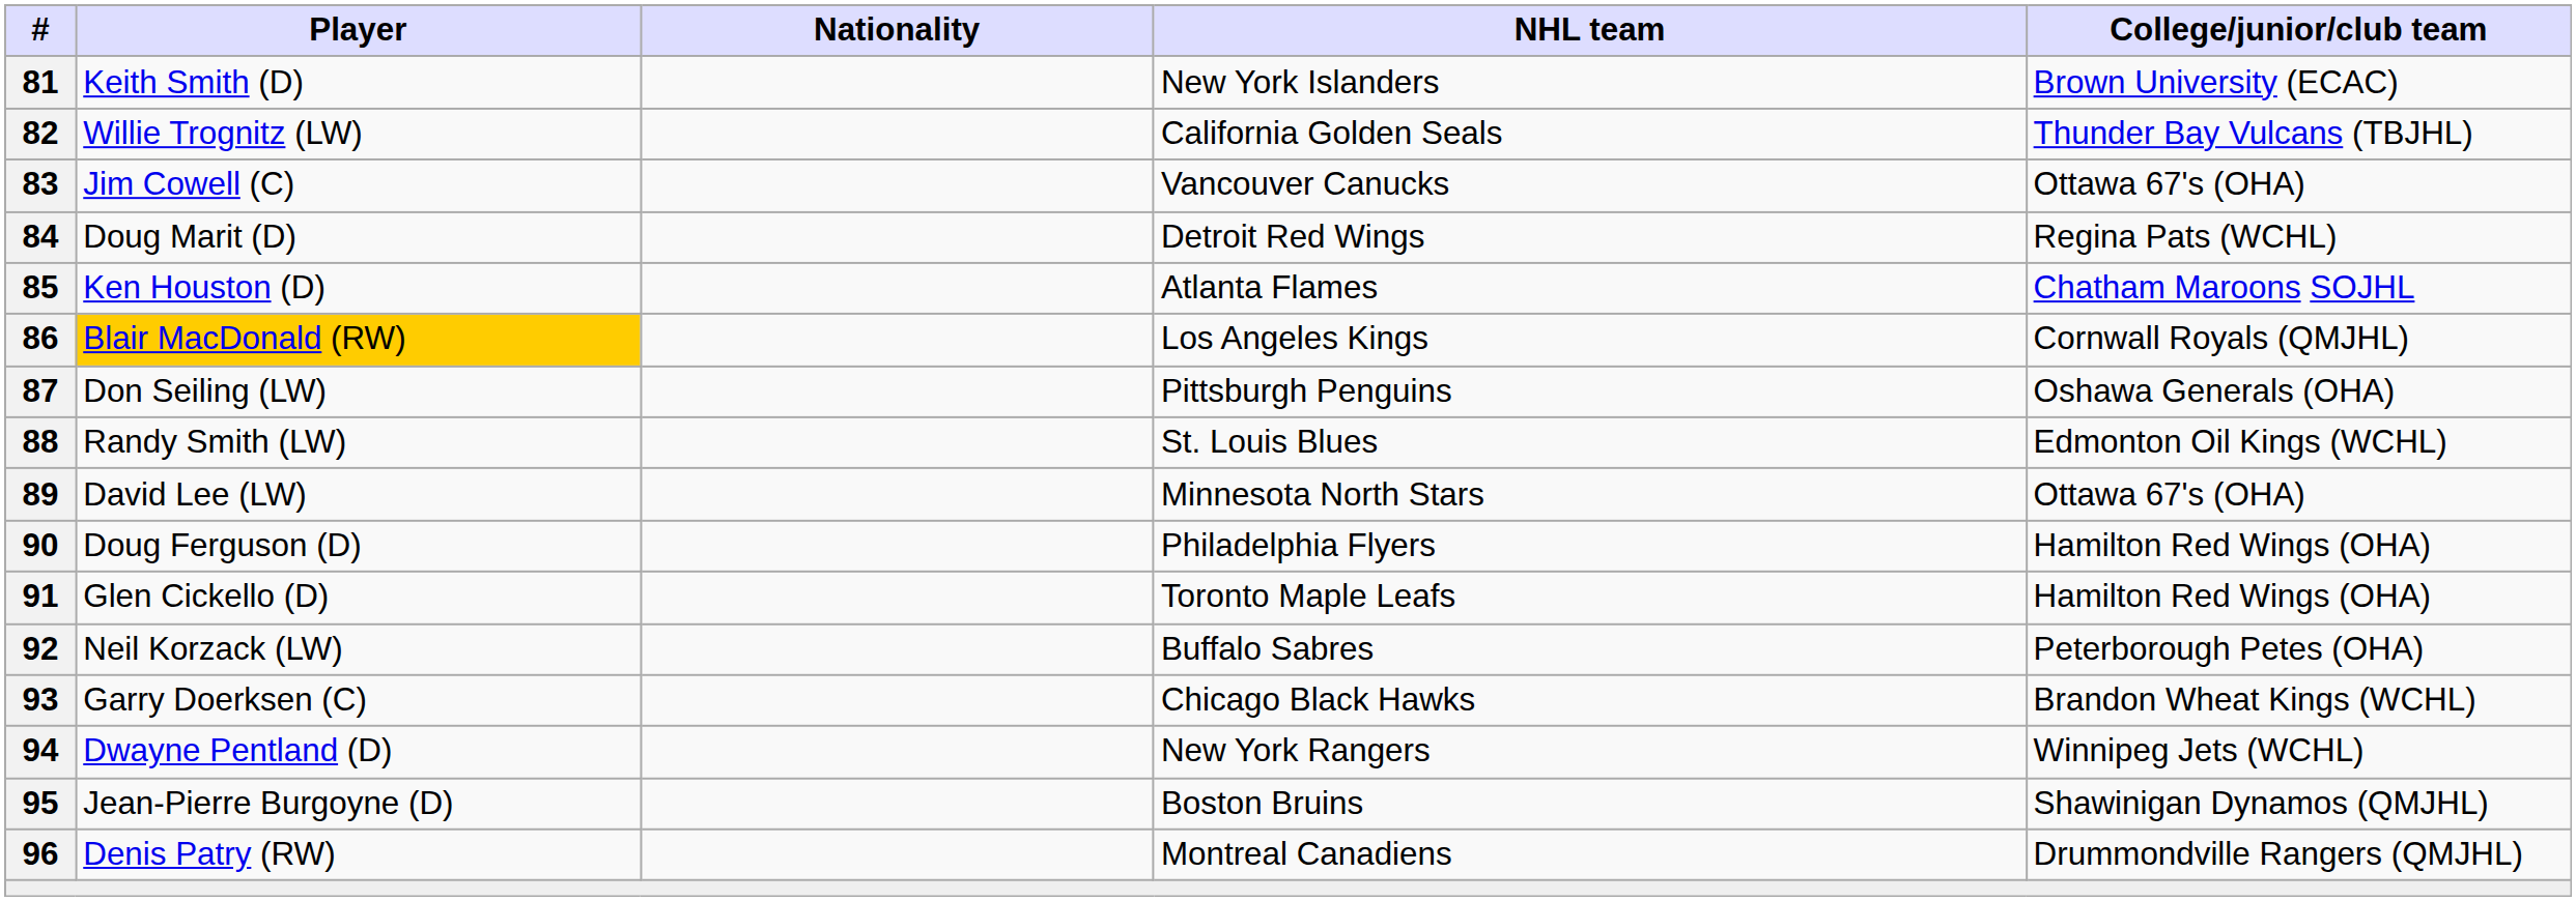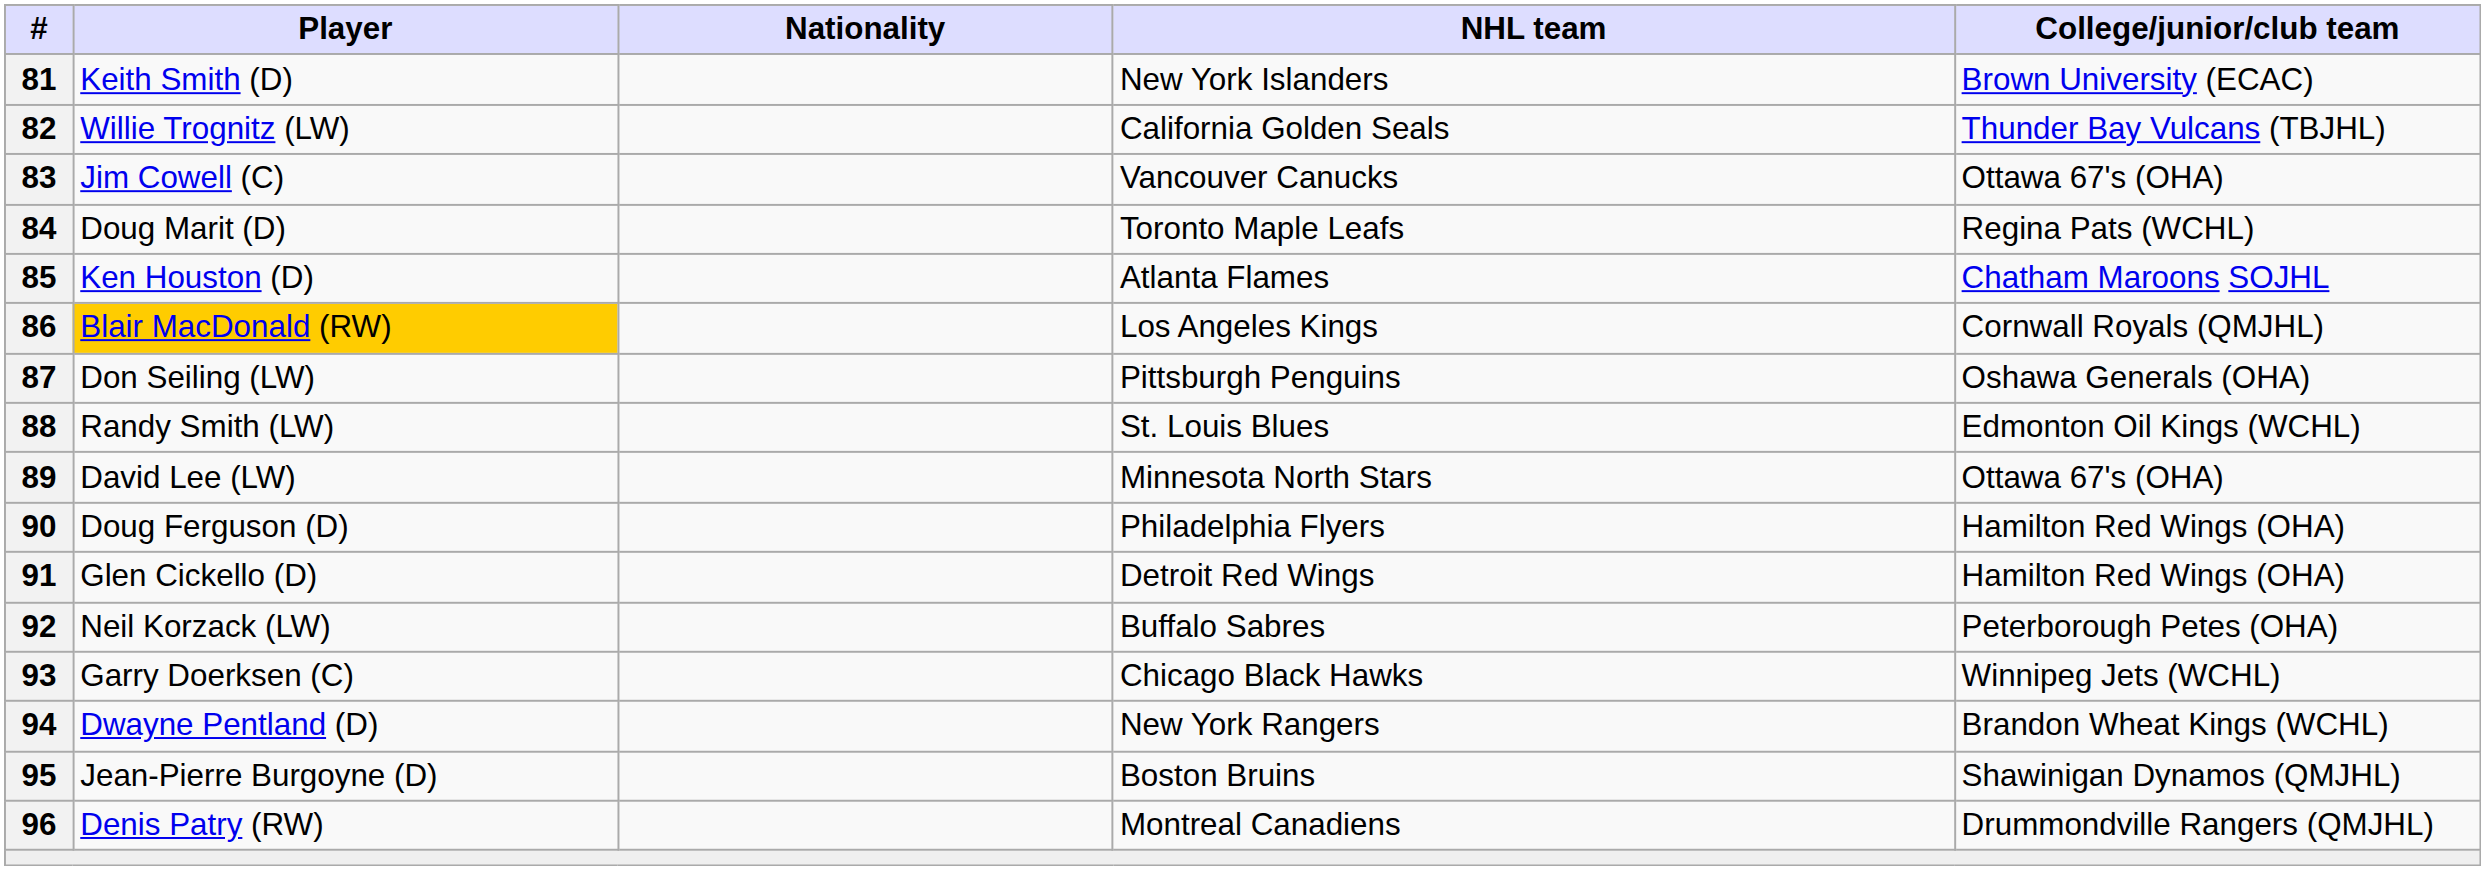 <table class="wikitable" style="width: 100%">
 <tr>
 <th style="background:#ddf; width:2.75%;">#</th>
 <th style="background:#ddf; width:22.0%;">Player</th>
 <th style="background:#ddf; width:20.0%;">Nationality</th>
 <th style="background:#ddf; width:34.0%;">NHL team</th>
 <th style="background:#ddf; width:100.0%;">College/junior/club team</th>
 </tr>
 <tr>
 <th>81</th>
 <td><a href='#'>Keith Smith</a> (D)</td>
 <td></td>
 <td>New York Islanders</td>
 <td><a href='#'>Brown University</a> (ECAC)</td>
 </tr>
 <tr>
 <th>82</th>
 <td><a href='#'>Willie Trognitz</a> (LW)</td>
 <td></td>
 <td>California Golden Seals</td>
 <td><a href='#'>Thunder Bay Vulcans</a> (TBJHL)</td>
 </tr>
 <tr>
 <th>83</th>
 <td><a href='#'>Jim Cowell</a> (C)</td>
 <td></td>
 <td>Vancouver Canucks</td>
 <td>Ottawa 67's (OHA)</td>
 </tr>
 <tr>
 <th>84</th>
 <td>Doug Marit (D)</td>
 <td></td>
-<td>Detroit Red Wings</td>
+<td>Toronto Maple Leafs</td>
 <td>Regina Pats (WCHL)</td>
 </tr>
 <tr>
 <th>85</th>
 <td><a href='#'>Ken Houston</a> (D)</td>
 <td></td>
 <td>Atlanta Flames</td>
 <td><a href='#'>Chatham Maroons</a> <a href='#'>SOJHL</a></td>
 </tr>
 <tr>
 <th>86</th>
 <td bgcolor="#FFCC00"><a href='#'>Blair MacDonald</a> (RW)</td>
 <td></td>
 <td>Los Angeles Kings</td>
 <td>Cornwall Royals (QMJHL)</td>
 </tr>
 <tr>
 <th>87</th>
 <td>Don Seiling (LW)</td>
 <td></td>
 <td>Pittsburgh Penguins</td>
 <td>Oshawa Generals (OHA)</td>
 </tr>
 <tr>
 <th>88</th>
 <td>Randy Smith (LW)</td>
 <td></td>
 <td>St. Louis Blues</td>
 <td>Edmonton Oil Kings (WCHL)</td>
 </tr>
 <tr>
 <th>89</th>
 <td>David Lee (LW)</td>
 <td><br></td>
 <td>Minnesota North Stars</td>
 <td>Ottawa 67's (OHA)</td>
 </tr>
 <tr>
 <th>90</th>
 <td>Doug Ferguson (D)</td>
 <td></td>
 <td>Philadelphia Flyers</td>
 <td>Hamilton Red Wings (OHA)</td>
 </tr>
 <tr>
 <th>91</th>
 <td>Glen Cickello (D)</td>
 <td></td>
-<td>Toronto Maple Leafs</td>
+<td>Detroit Red Wings</td>
 <td>Hamilton Red Wings (OHA)</td>
 </tr>
 <tr>
 <th>92</th>
 <td>Neil Korzack (LW)</td>
 <td></td>
 <td>Buffalo Sabres</td>
 <td>Peterborough Petes (OHA)</td>
 </tr>
 <tr>
 <th>93</th>
 <td>Garry Doerksen (C)</td>
 <td></td>
 <td>Chicago Black Hawks</td>
-<td>Brandon Wheat Kings (WCHL)</td>
+<td>Winnipeg Jets (WCHL)</td>
 </tr>
 <tr>
 <th>94</th>
 <td><a href='#'>Dwayne Pentland</a> (D)</td>
 <td></td>
 <td>New York Rangers</td>
-<td>Winnipeg Jets (WCHL)</td>
+<td>Brandon Wheat Kings (WCHL)</td>
 </tr>
 <tr>
 <th>95</th>
 <td>Jean-Pierre Burgoyne (D)</td>
 <td></td>
 <td>Boston Bruins</td>
 <td>Shawinigan Dynamos (QMJHL)</td>
 </tr>
 <tr>
 <th>96</th>
 <td><a href='#'>Denis Patry</a> (RW)</td>
 <td></td>
 <td>Montreal Canadiens</td>
 <td>Drummondville Rangers (QMJHL)</td>
 </tr>
 <tr>
 <td align=center colspan="6" bgcolor="#efefef"></td>
 </tr>
 </table>
